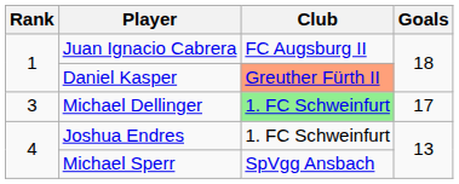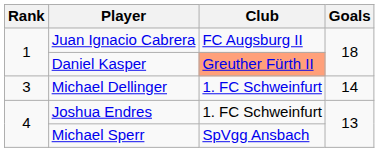 <table class="wikitable" style="text-align:center">
 <tr>
 <th>Rank</th>
 <th>Player</th>
 <th>Club</th>
 <th>Goals</th>
 </tr>
 <tr>
 <td rowspan=2>1</td>
 <td align="left"> <a href='#'>Juan Ignacio Cabrera</a></td>
 <td align="left"><a href='#'>FC Augsburg II</a></td>
 <td rowspan=2>18</td>
 </tr>
 <tr>
 <td align="left"> <a href='#'>Daniel Kasper</a></td>
 <td align="left" style="background: lightsalmon;"><a href='#'>Greuther Fürth II</a></td>
 </tr>
 <tr>
 <td>3</td>
 <td align="left"> <a href='#'>Michael Dellinger</a></td>
-<td align="left" style="background: lightgreen;"><a href='#'>1. FC Schweinfurt</a></td>
-<td>17</td>
+<td align="left"><a href='#'>1. FC Schweinfurt</a></td>
+<td>14</td>
 </tr>
 <tr>
 <td rowspan=2>4</td>
 <td align="left"> <a href='#'>Joshua Endres</a></td>
 <td align="left">1. FC Schweinfurt</td>
 <td rowspan=2>13</td>
 </tr>
 <tr>
 <td align="left"> <a href='#'>Michael Sperr</a></td>
 <td align="left"><a href='#'>SpVgg Ansbach</a></td>
 </tr>
 </table>
